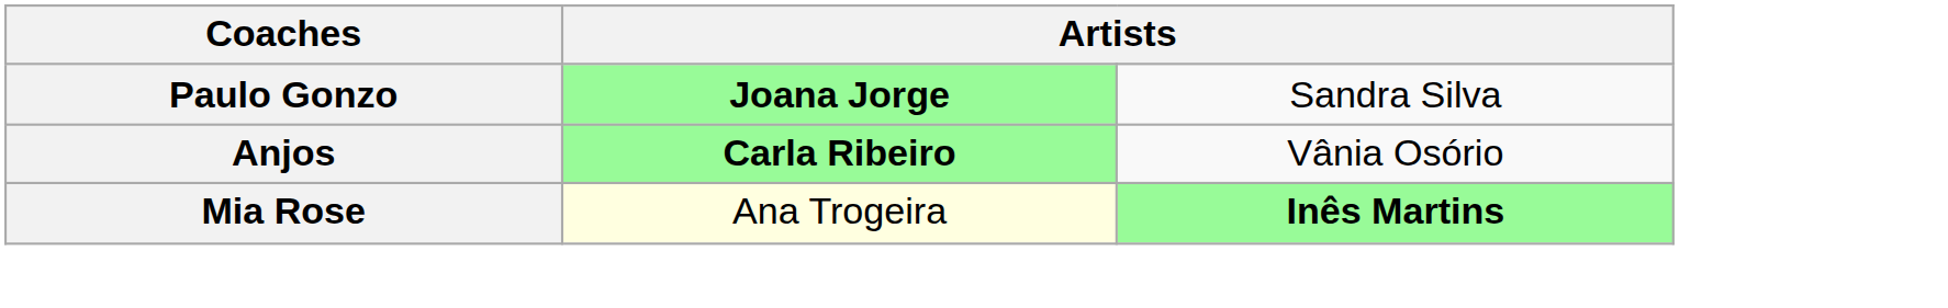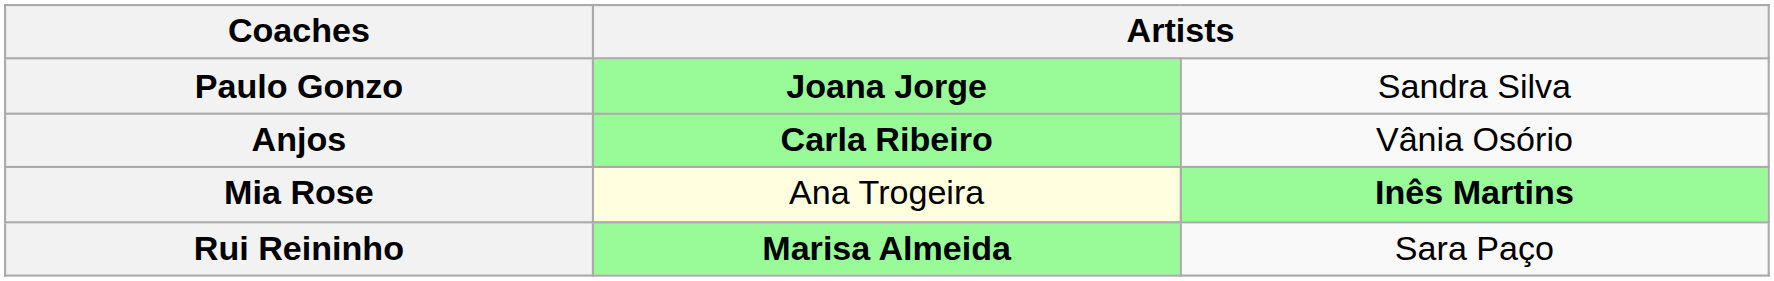 <table class="wikitable" style="text-align: center; width: auto">
 <tr>
 <th width="15%">Coaches</th>
 <th colspan="2">Artists</th>
 </tr>
 <tr>
 <th>Paulo Gonzo</th>
 <th style="background:palegreen; width:15%">Joana Jorge</th>
 <td width="15%">Sandra Silva</td>
 </tr>
 <tr>
 <th>Anjos</th>
 <th style="background:palegreen">Carla Ribeiro</th>
 <td>Vânia Osório</td>
 </tr>
 <tr>
 <th>Mia Rose</th>
 <td style="background: lightyellow;">Ana Trogeira</td>
 <th style="background:palegreen">Inês Martins</th>
 </tr>
+<tr>
+<th>Rui Reininho</th>
+<th style="background:palegreen">Marisa Almeida</th>
+<td>Sara Paço</td>
+</tr>
 </table>
